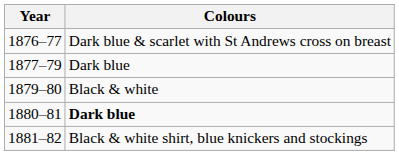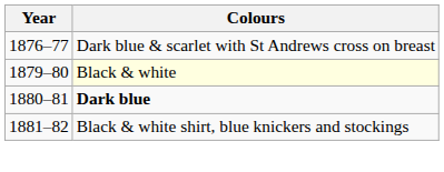 <table class="wikitable">
 <tr>
 <th>Year</th>
 <th>Colours</th>
 </tr>
 <tr>
 <td>1876–77</td>
 <td>Dark blue & scarlet with St Andrews cross on breast</td>
 </tr>
 <tr>
-<td>1877–79</td>
-<td>Dark blue</td>
-</tr>
-<tr>
 <td>1879–80</td>
-<td>Black & white</td>
+<td style="background: lightyellow;">Black & white</td>
 </tr>
 <tr>
 <td>1880–81</td>
 <td><strong>Dark blue</strong></td>
 </tr>
 <tr>
 <td>1881–82</td>
 <td>Black & white shirt, blue knickers and stockings</td>
 </tr>
 </table>
